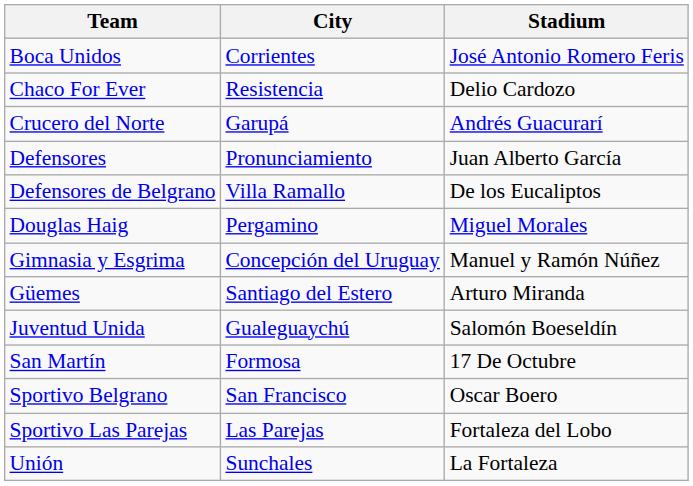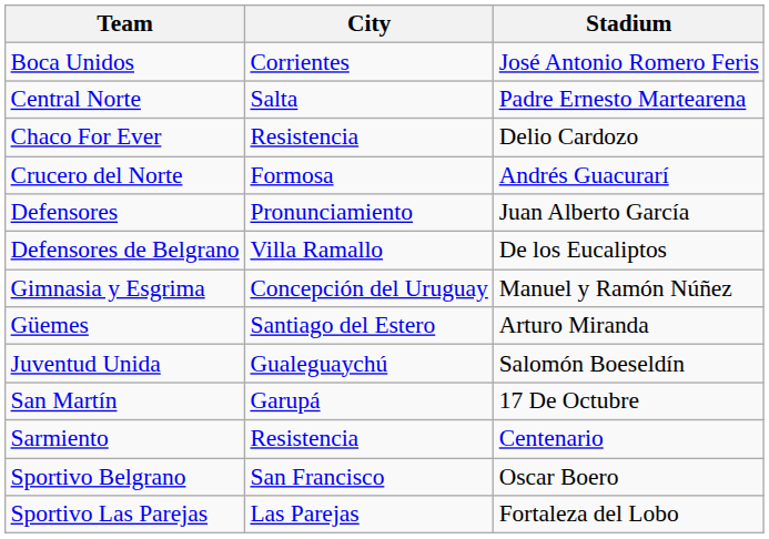 <table class="wikitable sortable">
 <tr>
 <th>Team</th>
 <th>City</th>
 <th>Stadium</th>
 </tr>
 <tr>
 <td> <a href='#'>Boca Unidos</a></td>
 <td><a href='#'>Corrientes</a></td>
 <td><a href='#'>José Antonio Romero Feris</a></td>
 </tr>
 <tr>
+<td> <a href='#'>Central Norte</a></td>
+<td><a href='#'>Salta</a></td>
+<td><a href='#'>Padre Ernesto Martearena</a></td>
+</tr>
+<tr>
 <td> <a href='#'>Chaco For Ever</a></td>
 <td><a href='#'>Resistencia</a></td>
 <td>Delio Cardozo</td>
 </tr>
 <tr>
 <td> <a href='#'>Crucero del Norte</a></td>
-<td><a href='#'>Garupá</a></td>
+<td><a href='#'>Formosa</a></td>
 <td><a href='#'>Andrés Guacurarí</a></td>
 </tr>
 <tr>
 <td> <a href='#'>Defensores</a></td>
 <td><a href='#'>Pronunciamiento</a></td>
 <td>Juan Alberto García</td>
 </tr>
 <tr>
 <td> <a href='#'>Defensores de Belgrano</a></td>
 <td><a href='#'>Villa Ramallo</a></td>
 <td>De los Eucaliptos</td>
-</tr>
-<tr>
-<td> <a href='#'>Douglas Haig</a></td>
-<td><a href='#'>Pergamino</a></td>
-<td><a href='#'>Miguel Morales</a></td>
 </tr>
 <tr>
 <td> <a href='#'>Gimnasia y Esgrima</a></td>
 <td><a href='#'>Concepción del Uruguay</a></td>
 <td>Manuel y Ramón Núñez</td>
 </tr>
 <tr>
 <td> <a href='#'>Güemes</a></td>
 <td><a href='#'>Santiago del Estero</a></td>
 <td>Arturo Miranda</td>
 </tr>
 <tr>
 <td> <a href='#'>Juventud Unida</a></td>
 <td><a href='#'>Gualeguaychú</a></td>
 <td>Salomón Boeseldín</td>
 </tr>
 <tr>
 <td> <a href='#'>San Martín</a></td>
-<td><a href='#'>Formosa</a></td>
+<td><a href='#'>Garupá</a></td>
 <td>17 De Octubre</td>
+</tr>
+<tr>
+<td> <a href='#'>Sarmiento</a></td>
+<td><a href='#'>Resistencia</a></td>
+<td><a href='#'>Centenario</a></td>
 </tr>
 <tr>
 <td> <a href='#'>Sportivo Belgrano</a></td>
 <td><a href='#'>San Francisco</a></td>
 <td>Oscar Boero</td>
 </tr>
 <tr>
 <td> <a href='#'>Sportivo Las Parejas</a></td>
 <td><a href='#'>Las Parejas</a></td>
 <td>Fortaleza del Lobo</td>
 </tr>
-<tr>
-<td> <a href='#'>Unión</a></td>
-<td><a href='#'>Sunchales</a></td>
-<td>La Fortaleza</td>
-</tr>
 </table>
